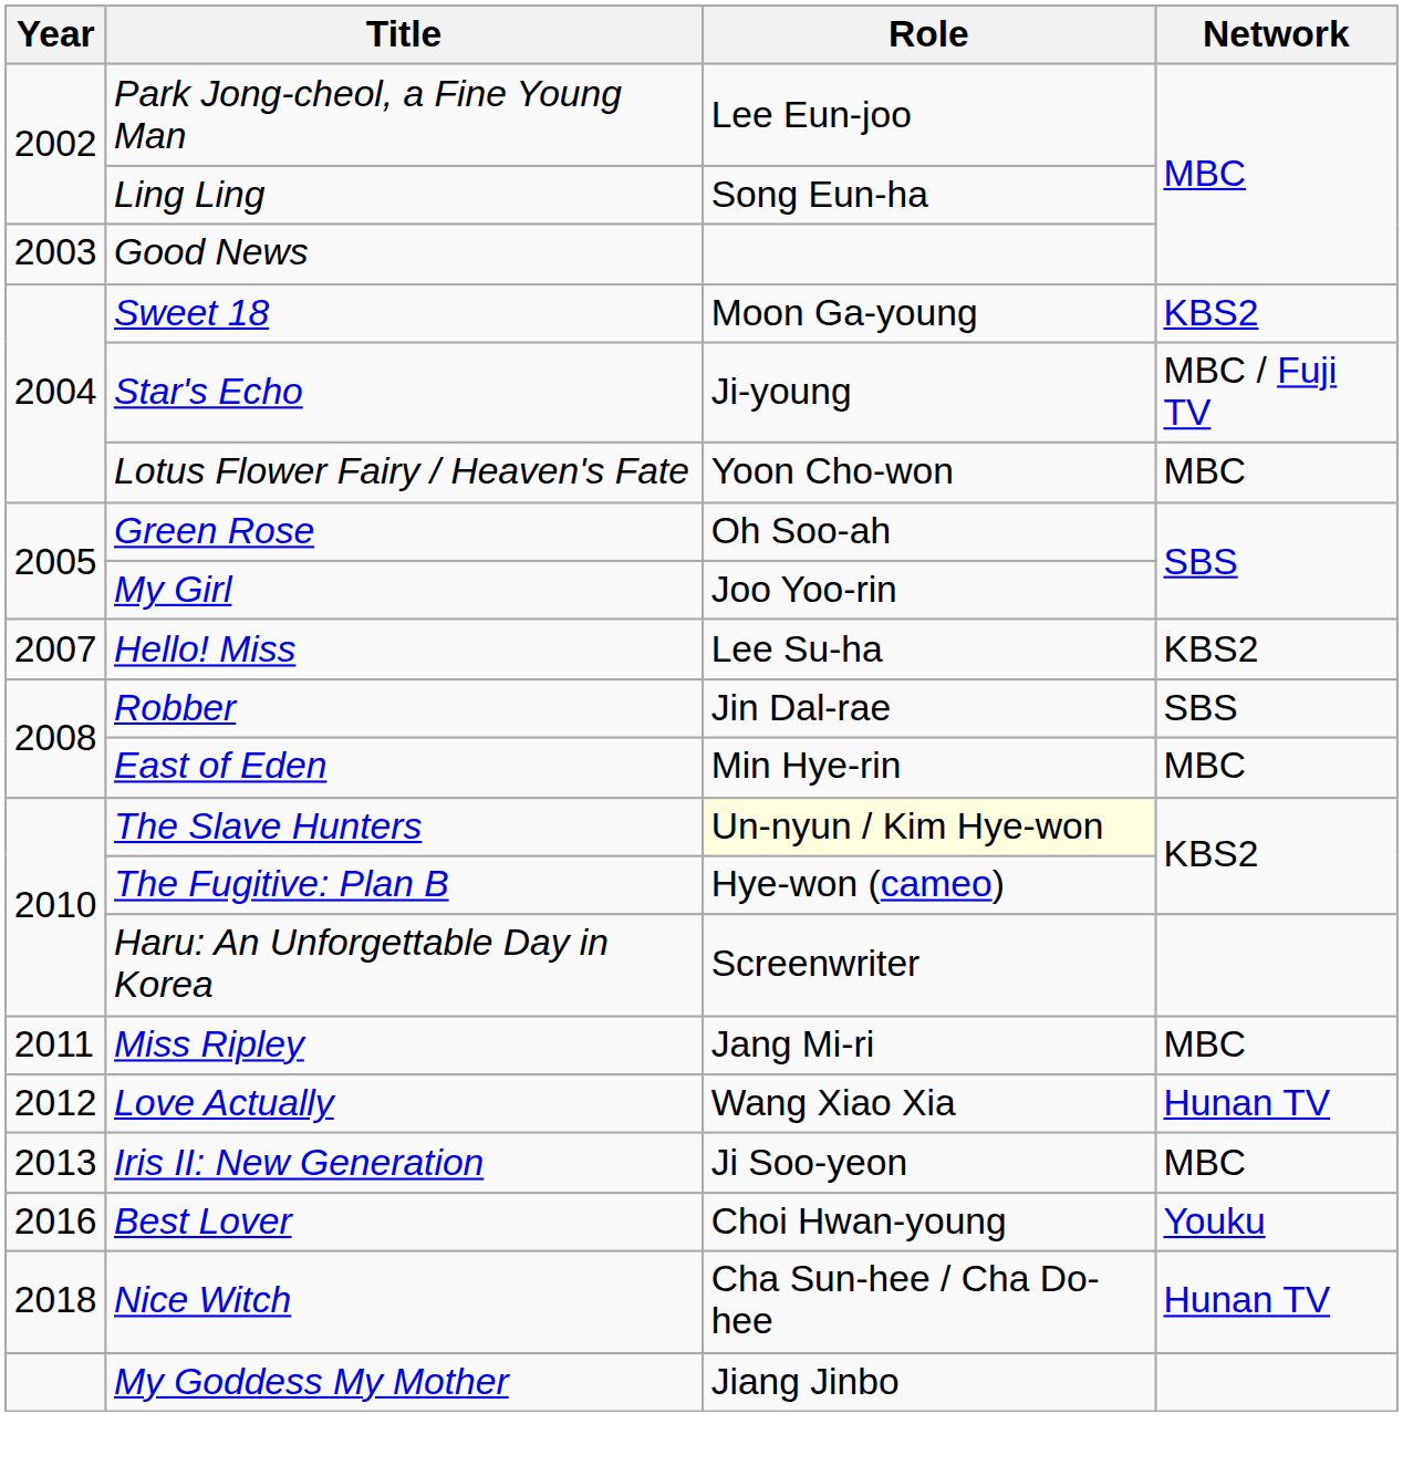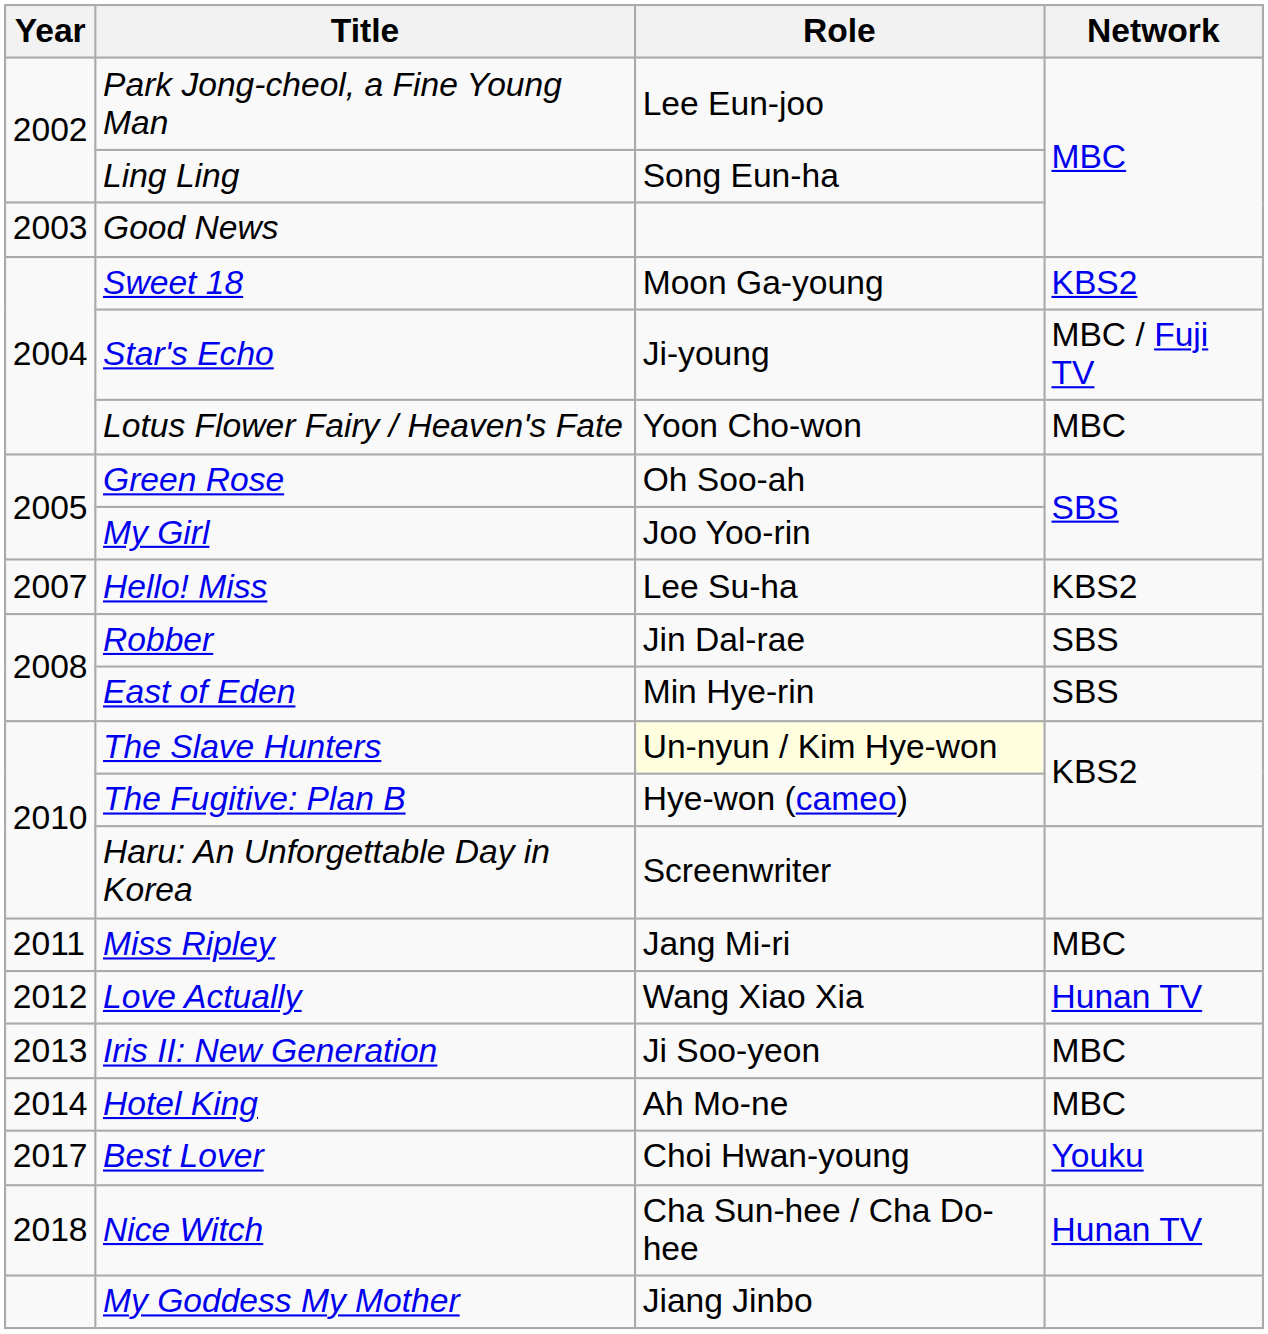 <table class="wikitable sortable" style="width:600px">
 <tr>
 <th width=10>Year</th>
 <th>Title</th>
 <th>Role</th>
 <th>Network</th>
 </tr>
 <tr>
 <td rowspan="2">2002</td>
 <td><em>Park Jong-cheol, a Fine Young Man</em></td>
 <td>Lee Eun-joo</td>
 <td rowspan="3"><a href='#'>MBC</a></td>
 </tr>
 <tr>
 <td><em>Ling Ling</em></td>
 <td>Song Eun-ha</td>
 </tr>
 <tr>
 <td>2003</td>
 <td><em>Good News</em></td>
 <td></td>
 </tr>
 <tr>
 <td rowspan="3">2004</td>
 <td><em><a href='#'>Sweet 18</a></em></td>
 <td>Moon Ga-young</td>
 <td><a href='#'>KBS2</a></td>
 </tr>
 <tr>
 <td><em><a href='#'>Star's Echo</a></em></td>
 <td>Ji-young</td>
 <td>MBC / <a href='#'>Fuji TV</a></td>
 </tr>
 <tr>
 <td><em>Lotus Flower Fairy / Heaven's Fate</em></td>
 <td>Yoon Cho-won</td>
 <td>MBC</td>
 </tr>
 <tr>
 <td rowspan="2">2005</td>
 <td><em><a href='#'>Green Rose</a></em></td>
 <td>Oh Soo-ah</td>
 <td rowspan="2"><a href='#'>SBS</a></td>
 </tr>
 <tr>
 <td><em><a href='#'>My Girl</a></em></td>
 <td>Joo Yoo-rin</td>
 </tr>
 <tr>
 <td>2007</td>
 <td><em><a href='#'>Hello! Miss</a></em></td>
 <td>Lee Su-ha</td>
 <td>KBS2</td>
 </tr>
 <tr>
 <td rowspan="2">2008</td>
 <td><em><a href='#'>Robber</a></em></td>
 <td>Jin Dal-rae</td>
 <td>SBS</td>
 </tr>
 <tr>
 <td><em><a href='#'>East of Eden</a></em></td>
 <td>Min Hye-rin</td>
-<td>MBC</td>
+<td>SBS</td>
 </tr>
 <tr>
 <td rowspan="3">2010</td>
 <td><em><a href='#'>The Slave Hunters</a></em></td>
 <td style="background: lightyellow;">Un-nyun / Kim Hye-won</td>
 <td rowspan="2">KBS2</td>
 </tr>
 <tr>
 <td><em><a href='#'>The Fugitive: Plan B</a></em></td>
 <td>Hye-won (<a href='#'>cameo</a>)</td>
 </tr>
 <tr>
 <td><em>Haru: An Unforgettable Day in Korea</em></td>
 <td>Screenwriter</td>
 <td></td>
 </tr>
 <tr>
 <td>2011</td>
 <td><em><a href='#'>Miss Ripley</a></em></td>
 <td>Jang Mi-ri</td>
 <td>MBC</td>
 </tr>
 <tr>
 <td>2012</td>
 <td><em><a href='#'>Love Actually</a></em></td>
 <td>Wang Xiao Xia</td>
 <td><a href='#'>Hunan TV</a></td>
 </tr>
 <tr>
 <td>2013</td>
 <td><em><a href='#'>Iris II: New Generation</a></em></td>
 <td>Ji Soo-yeon</td>
 <td>MBC</td>
 </tr>
 <tr>
-<td>2016</td>
+<td>2014</td>
+<td><em><a href='#'>Hotel King</a></em></td>
+<td>Ah Mo-ne</td>
+<td>MBC</td>
+</tr>
+<tr>
+<td>2017</td>
 <td><em><a href='#'>Best Lover</a></em></td>
 <td>Choi Hwan-young</td>
 <td><a href='#'>Youku</a></td>
 </tr>
 <tr>
 <td>2018</td>
 <td><em><a href='#'>Nice Witch</a></em></td>
 <td>Cha Sun-hee / Cha Do-hee</td>
 <td><a href='#'>Hunan TV</a></td>
 </tr>
 <tr>
 <td></td>
 <td><em><a href='#'>My Goddess My Mother</a></em></td>
 <td>Jiang Jinbo</td>
 <td></td>
 </tr>
 </table>
